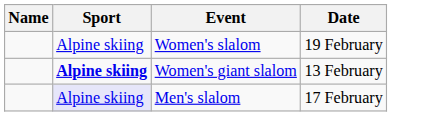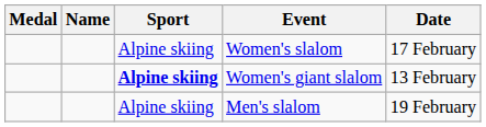 <table class="wikitable sortable" style="font-size:90%">
 <tr>
+<th>Medal</th>
 <th>Name</th>
 <th>Sport</th>
 <th>Event</th>
 <th>Date</th>
 </tr>
 <tr>
 <td></td>
+<td></td>
 <td><a href='#'>Alpine skiing</a></td>
 <td><a href='#'>Women's slalom</a></td>
-<td>19 February</td>
+<td>17 February</td>
 </tr>
 <tr>
+<td></td>
 <td></td>
 <td><strong><a href='#'>Alpine skiing</a></strong></td>
 <td><a href='#'>Women's giant slalom</a></td>
 <td>13 February</td>
 </tr>
 <tr>
 <td></td>
-<td style="background: lavender;"><a href='#'>Alpine skiing</a></td>
+<td></td>
+<td><a href='#'>Alpine skiing</a></td>
 <td><a href='#'>Men's slalom</a></td>
-<td>17 February</td>
+<td>19 February</td>
 </tr>
 </table>
